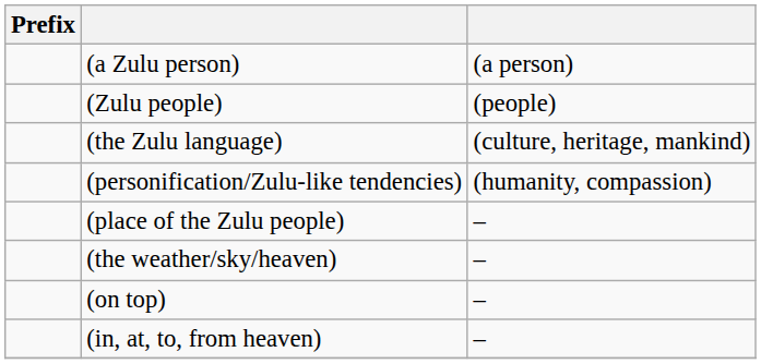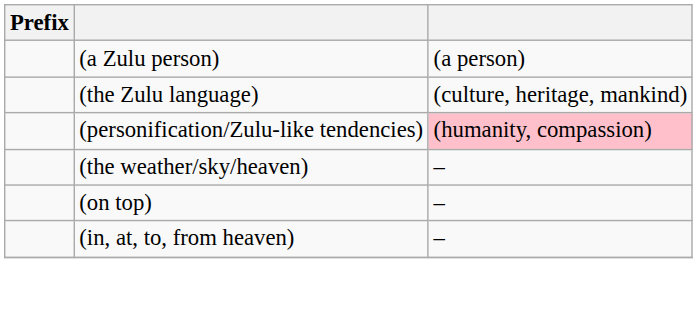 <table class="wikitable">
 <tr>
 <th>Prefix</th>
 <th></th>
 <th></th>
 </tr>
 <tr>
 <td></td>
 <td> (a Zulu person)</td>
 <td> (a person)</td>
 </tr>
 <tr>
 <td></td>
-<td> (Zulu people)</td>
-<td> (people)</td>
-</tr>
-<tr>
-<td></td>
 <td> (the Zulu language)</td>
 <td> (culture, heritage, mankind)</td>
 </tr>
 <tr>
 <td></td>
 <td> (personification/Zulu-like tendencies)</td>
-<td> (humanity, compassion)</td>
-</tr>
-<tr>
-<td></td>
-<td> (place of the Zulu people)</td>
-<td>–</td>
+<td style="background: pink;"> (humanity, compassion)</td>
 </tr>
 <tr>
 <td></td>
 <td> (the weather/sky/heaven)</td>
 <td>–</td>
 </tr>
 <tr>
 <td></td>
 <td> (on top)</td>
 <td>–</td>
 </tr>
 <tr>
 <td></td>
 <td> (in, at, to, from heaven)</td>
 <td>–</td>
 </tr>
 <tr>
 </tr>
 </table>
